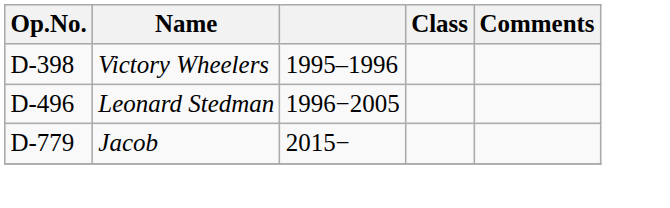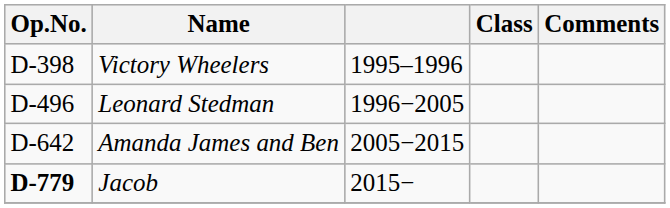 <table class="wikitable">
 <tr>
 <th>Op.No.</th>
 <th>Name</th>
 <th></th>
 <th>Class</th>
 <th>Comments</th>
 </tr>
 <tr>
 <td>D-398</td>
 <td><em>Victory Wheelers</em></td>
 <td>1995–1996</td>
 <td></td>
 <td></td>
 </tr>
 <tr>
 <td>D-496</td>
 <td><em>Leonard Stedman</em></td>
 <td>1996−2005</td>
 <td></td>
 <td></td>
 </tr>
 <tr>
-<td>D-779</td>
+<td>D-642</td>
+<td><em>Amanda James and Ben</em></td>
+<td>2005−2015</td>
+<td></td>
+<td></td>
+</tr>
+<tr>
+<td><strong>D-779</strong></td>
 <td><em>Jacob</em></td>
 <td>2015−</td>
 <td></td>
 <td></td>
 </tr>
 <tr>
 </tr>
 </table>
